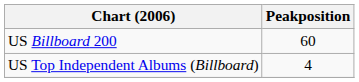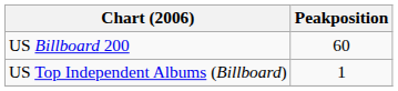 <table class="wikitable sortable plainrowheaders" style="text-align:center">
 <tr>
 <th>Chart (2006)</th>
 <th>Peakposition</th>
 </tr>
 <tr>
 <td align="left">US <a href='#'><em>Billboard</em> 200</a></td>
 <td>60</td>
 </tr>
 <tr>
 <td align="left">US <a href='#'>Top Independent Albums</a> (<em>Billboard</em>)</td>
-<td>4</td>
+<td>1</td>
 </tr>
 <tr>
 </tr>
 </table>
